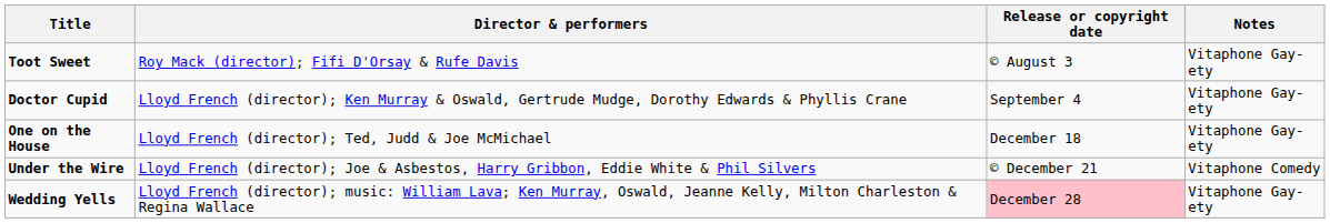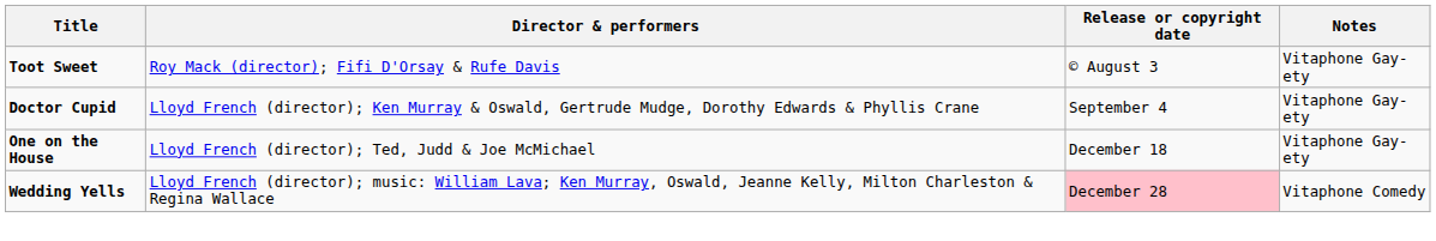 <table class="wikitable sortable" border="1">
 <tr>
 <th>Title</th>
 <th>Director & performers</th>
 <th>Release or copyright date</th>
 <th>Notes</th>
 </tr>
 <tr>
 <td><strong>Toot Sweet</strong></td>
 <td><a href='#'>Roy Mack (director)</a>; <a href='#'>Fifi D'Orsay</a> & <a href='#'>Rufe Davis</a></td>
 <td>© August 3</td>
 <td>Vitaphone Gay-ety</td>
 </tr>
 <tr>
 <td><strong>Doctor Cupid</strong></td>
 <td><a href='#'>Lloyd French</a> (director); <a href='#'>Ken Murray</a> & Oswald, Gertrude Mudge, Dorothy Edwards & Phyllis Crane</td>
 <td>September 4</td>
 <td>Vitaphone Gay-ety</td>
 </tr>
 <tr>
 <td><strong>One on the House</strong></td>
 <td><a href='#'>Lloyd French</a> (director); Ted, Judd & Joe McMichael</td>
 <td>December 18</td>
 <td>Vitaphone Gay-ety</td>
 </tr>
 <tr>
-<td><strong>Under the Wire</strong></td>
-<td><a href='#'>Lloyd French</a> (director); Joe & Asbestos, <a href='#'>Harry Gribbon</a>, Eddie White & <a href='#'>Phil Silvers</a></td>
-<td>© December 21</td>
-<td>Vitaphone Comedy</td>
-</tr>
-<tr>
 <td><strong>Wedding Yells</strong></td>
 <td><a href='#'>Lloyd French</a> (director); music: <a href='#'>William Lava</a>; <a href='#'>Ken Murray</a>, Oswald, Jeanne Kelly, Milton Charleston & Regina Wallace</td>
 <td style="background: pink;">December 28</td>
-<td>Vitaphone Gay-ety</td>
+<td>Vitaphone Comedy</td>
 </tr>
 </table>
